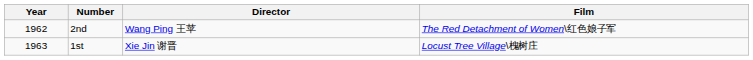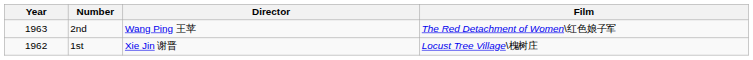 <table class="wikitable" width="95%" align="center">
 <tr>
 <th width="6%">Year</th>
 <th width="4%">Number</th>
 <th width="28%">Director</th>
 <th width="31%">Film</th>
 </tr>
 <tr>
-<td style="text-align:center;">1962</td>
+<td style="text-align:center;">1963</td>
 <td>2nd</td>
 <td><a href='#'>Wang Ping</a> 王苹</td>
 <td><em><a href='#'>The Red Detachment of Women</a></em>\红色娘子军</td>
 </tr>
 <tr>
-<td style="text-align:center;">1963</td>
+<td style="text-align:center;">1962</td>
 <td>1st</td>
 <td><a href='#'>Xie Jin</a> 谢晋</td>
 <td><em><a href='#'>Locust Tree Village</a></em>\槐树庄</td>
 </tr>
 </table>
